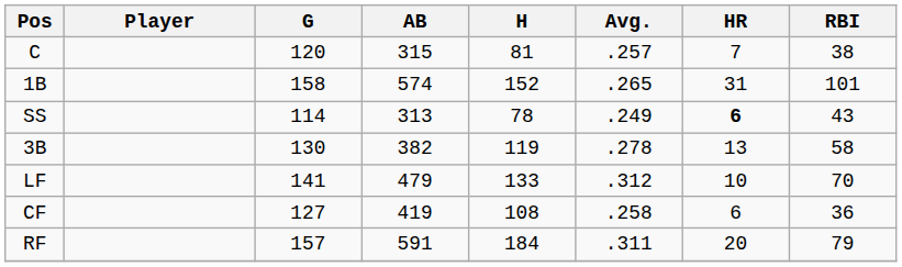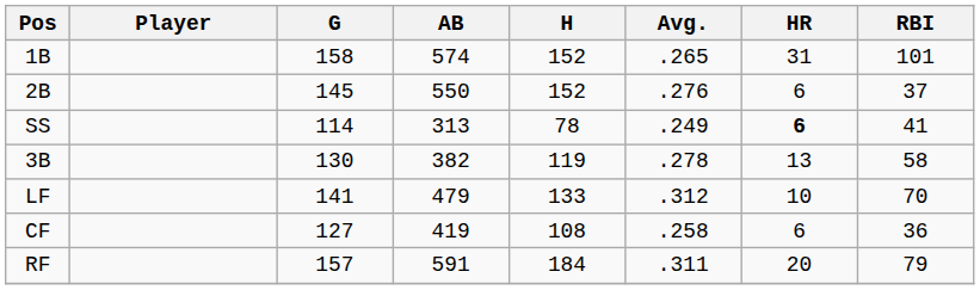 <table class="wikitable sortable">
 <tr>
 <th bgcolor="#DDDDFF" width="5%">Pos</th>
 <th bgcolor="#DDDDFF" width="16%">Player</th>
 <th bgcolor="#DDDDFF" width="9%">G</th>
 <th bgcolor="#DDDDFF" width="9%">AB</th>
 <th bgcolor="#DDDDFF" width="9%">H</th>
 <th bgcolor="#DDDDFF" width="9%">Avg.</th>
 <th bgcolor="#DDDDFF" width="9%">HR</th>
 <th bgcolor="#DDDDFF" width="9%">RBI</th>
 </tr>
 <tr align="center">
-<td>C</td>
-<td></td>
-<td>120</td>
-<td>315</td>
-<td>81</td>
-<td>.257</td>
-<td>7</td>
-<td>38</td>
-</tr>
-<tr align="center">
 <td>1B</td>
 <td></td>
 <td>158</td>
 <td>574</td>
 <td>152</td>
 <td>.265</td>
 <td>31</td>
 <td>101</td>
 </tr>
 <tr align="center">
+<td>2B</td>
+<td></td>
+<td>145</td>
+<td>550</td>
+<td>152</td>
+<td>.276</td>
+<td>6</td>
+<td>37</td>
+</tr>
+<tr align="center">
 <td>SS</td>
 <td></td>
 <td>114</td>
 <td>313</td>
 <td>78</td>
 <td>.249</td>
 <td><strong>6</strong></td>
-<td>43</td>
+<td>41</td>
 </tr>
 <tr align="center">
 <td>3B</td>
 <td></td>
 <td>130</td>
 <td>382</td>
 <td>119</td>
 <td>.278</td>
 <td>13</td>
 <td>58</td>
 </tr>
 <tr align="center">
 <td>LF</td>
 <td></td>
 <td>141</td>
 <td>479</td>
 <td>133</td>
 <td>.312</td>
 <td>10</td>
 <td>70</td>
 </tr>
 <tr align="center">
 <td>CF</td>
 <td></td>
 <td>127</td>
 <td>419</td>
 <td>108</td>
 <td>.258</td>
 <td>6</td>
 <td>36</td>
 </tr>
 <tr align="center">
 <td>RF</td>
 <td></td>
 <td>157</td>
 <td>591</td>
 <td>184</td>
 <td>.311</td>
 <td>20</td>
 <td>79</td>
 </tr>
 <tr align="center">
 </tr>
 </table>
